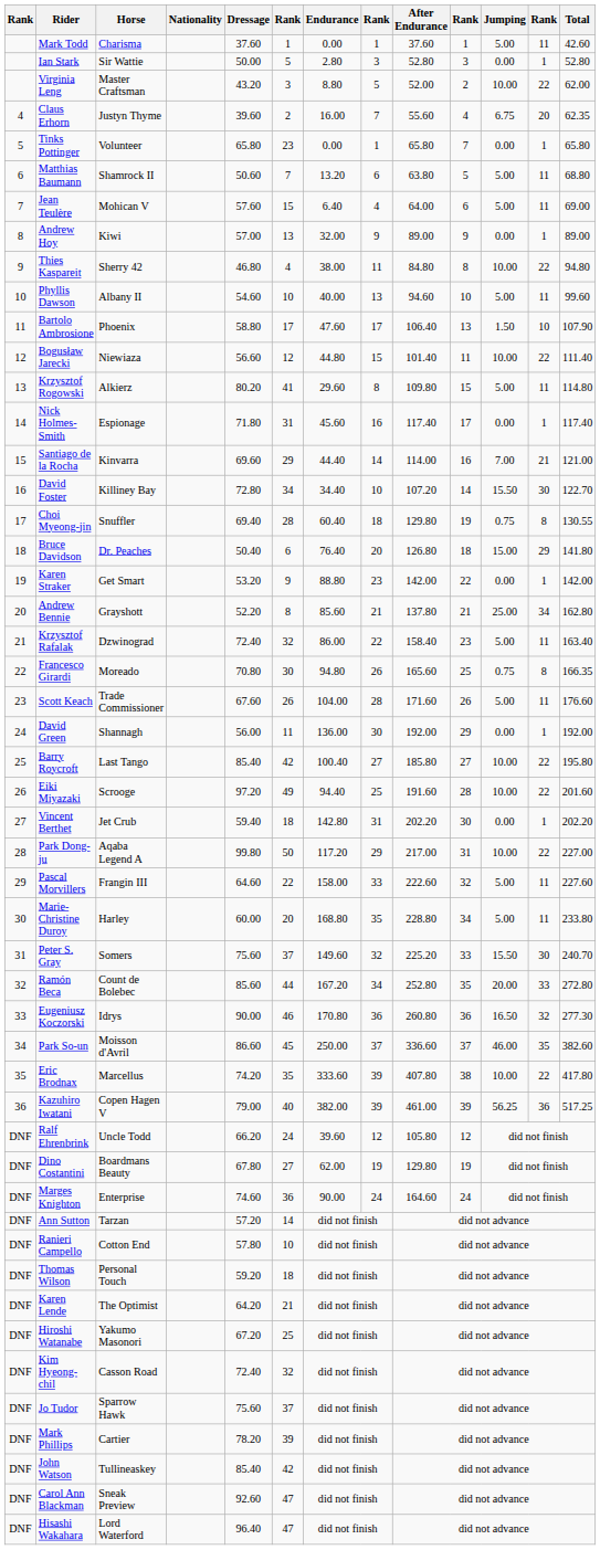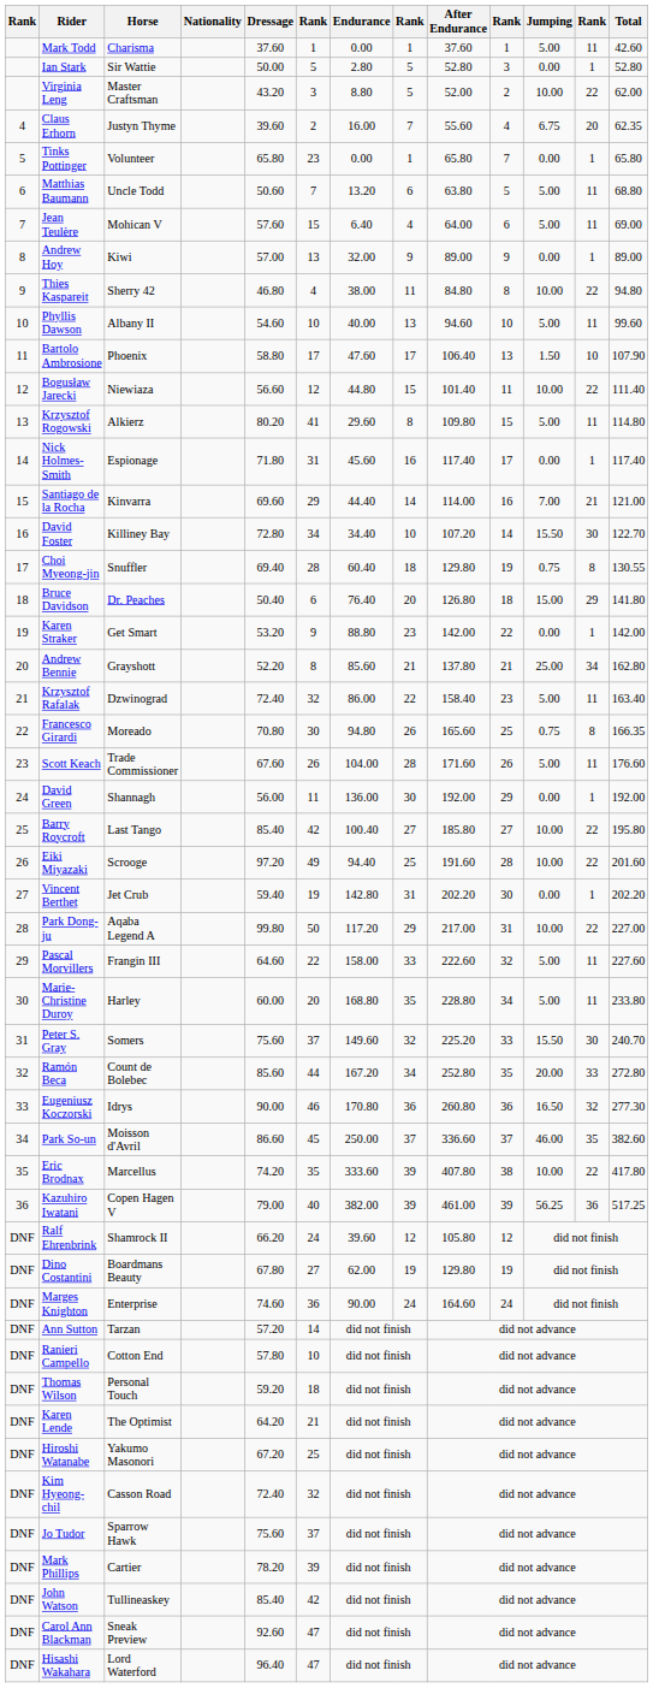 <table class="wikitable sortable" style="text-align:center">
 <tr>
 <th>Rank</th>
 <th>Rider</th>
 <th>Horse</th>
 <th>Nationality</th>
 <th>Dressage</th>
 <th>Rank</th>
 <th>Endurance</th>
 <th>Rank</th>
 <th>After Endurance</th>
 <th>Rank</th>
 <th>Jumping</th>
 <th>Rank</th>
 <th>Total</th>
 </tr>
 <tr>
 <td></td>
 <td align=left><a href='#'>Mark Todd</a></td>
 <td align=left><a href='#'>Charisma</a></td>
 <td align=left></td>
 <td>37.60</td>
 <td>1</td>
 <td>0.00</td>
 <td>1</td>
 <td>37.60</td>
 <td>1</td>
 <td>5.00</td>
 <td>11</td>
 <td>42.60</td>
 </tr>
 <tr>
 <td></td>
 <td align=left><a href='#'>Ian Stark</a></td>
 <td align=left>Sir Wattie</td>
 <td align=left></td>
 <td>50.00</td>
 <td>5</td>
 <td>2.80</td>
-<td>3</td>
+<td>5</td>
 <td>52.80</td>
 <td>3</td>
 <td>0.00</td>
 <td>1</td>
 <td>52.80</td>
 </tr>
 <tr>
 <td></td>
 <td align=left><a href='#'>Virginia Leng</a></td>
 <td align=left>Master Craftsman</td>
 <td align=left></td>
 <td>43.20</td>
 <td>3</td>
 <td>8.80</td>
 <td>5</td>
 <td>52.00</td>
 <td>2</td>
 <td>10.00</td>
 <td>22</td>
 <td>62.00</td>
 </tr>
 <tr>
 <td>4</td>
 <td align=left><a href='#'>Claus Erhorn</a></td>
 <td align=left>Justyn Thyme</td>
 <td align=left></td>
 <td>39.60</td>
 <td>2</td>
 <td>16.00</td>
 <td>7</td>
 <td>55.60</td>
 <td>4</td>
 <td>6.75</td>
 <td>20</td>
 <td>62.35</td>
 </tr>
 <tr>
 <td>5</td>
 <td align=left><a href='#'>Tinks Pottinger</a></td>
 <td align=left>Volunteer</td>
 <td align=left></td>
 <td>65.80</td>
 <td>23</td>
 <td>0.00</td>
 <td>1</td>
 <td>65.80</td>
 <td>7</td>
 <td>0.00</td>
 <td>1</td>
 <td>65.80</td>
 </tr>
 <tr>
 <td>6</td>
 <td align=left><a href='#'>Matthias Baumann</a></td>
-<td align=left>Shamrock II</td>
+<td align=left>Uncle Todd</td>
 <td align=left></td>
 <td>50.60</td>
 <td>7</td>
 <td>13.20</td>
 <td>6</td>
 <td>63.80</td>
 <td>5</td>
 <td>5.00</td>
 <td>11</td>
 <td>68.80</td>
 </tr>
 <tr>
 <td>7</td>
 <td align=left><a href='#'>Jean Teulère</a></td>
 <td align=left>Mohican V</td>
 <td align=left></td>
 <td>57.60</td>
 <td>15</td>
 <td>6.40</td>
 <td>4</td>
 <td>64.00</td>
 <td>6</td>
 <td>5.00</td>
 <td>11</td>
 <td>69.00</td>
 </tr>
 <tr>
 <td>8</td>
 <td align=left><a href='#'>Andrew Hoy</a></td>
 <td align=left>Kiwi</td>
 <td align=left></td>
 <td>57.00</td>
 <td>13</td>
 <td>32.00</td>
 <td>9</td>
 <td>89.00</td>
 <td>9</td>
 <td>0.00</td>
 <td>1</td>
 <td>89.00</td>
 </tr>
 <tr>
 <td>9</td>
 <td align=left><a href='#'>Thies Kaspareit</a></td>
 <td align=left>Sherry 42</td>
 <td align=left></td>
 <td>46.80</td>
 <td>4</td>
 <td>38.00</td>
 <td>11</td>
 <td>84.80</td>
 <td>8</td>
 <td>10.00</td>
 <td>22</td>
 <td>94.80</td>
 </tr>
 <tr>
 <td>10</td>
 <td align=left><a href='#'>Phyllis Dawson</a></td>
 <td align=left>Albany II</td>
 <td align=left></td>
 <td>54.60</td>
 <td>10</td>
 <td>40.00</td>
 <td>13</td>
 <td>94.60</td>
 <td>10</td>
 <td>5.00</td>
 <td>11</td>
 <td>99.60</td>
 </tr>
 <tr>
 <td>11</td>
 <td align=left><a href='#'>Bartolo Ambrosione</a></td>
 <td align=left>Phoenix</td>
 <td align=left></td>
 <td>58.80</td>
 <td>17</td>
 <td>47.60</td>
 <td>17</td>
 <td>106.40</td>
 <td>13</td>
 <td>1.50</td>
 <td>10</td>
 <td>107.90</td>
 </tr>
 <tr>
 <td>12</td>
 <td align=left><a href='#'>Bogusław Jarecki</a></td>
 <td align=left>Niewiaza</td>
 <td align=left></td>
 <td>56.60</td>
 <td>12</td>
 <td>44.80</td>
 <td>15</td>
 <td>101.40</td>
 <td>11</td>
 <td>10.00</td>
 <td>22</td>
 <td>111.40</td>
 </tr>
 <tr>
 <td>13</td>
 <td align=left><a href='#'>Krzysztof Rogowski</a></td>
 <td align=left>Alkierz</td>
 <td align=left></td>
 <td>80.20</td>
 <td>41</td>
 <td>29.60</td>
 <td>8</td>
 <td>109.80</td>
 <td>15</td>
 <td>5.00</td>
 <td>11</td>
 <td>114.80</td>
 </tr>
 <tr>
 <td>14</td>
 <td align=left><a href='#'>Nick Holmes-Smith</a></td>
 <td align=left>Espionage</td>
 <td align=left></td>
 <td>71.80</td>
 <td>31</td>
 <td>45.60</td>
 <td>16</td>
 <td>117.40</td>
 <td>17</td>
 <td>0.00</td>
 <td>1</td>
 <td>117.40</td>
 </tr>
 <tr>
 <td>15</td>
 <td align=left><a href='#'>Santiago de la Rocha</a></td>
 <td align=left>Kinvarra</td>
 <td align=left></td>
 <td>69.60</td>
 <td>29</td>
 <td>44.40</td>
 <td>14</td>
 <td>114.00</td>
 <td>16</td>
 <td>7.00</td>
 <td>21</td>
 <td>121.00</td>
 </tr>
 <tr>
 <td>16</td>
 <td align=left><a href='#'>David Foster</a></td>
 <td align=left>Killiney Bay</td>
 <td align=left></td>
 <td>72.80</td>
 <td>34</td>
 <td>34.40</td>
 <td>10</td>
 <td>107.20</td>
 <td>14</td>
 <td>15.50</td>
 <td>30</td>
 <td>122.70</td>
 </tr>
 <tr>
 <td>17</td>
 <td align=left><a href='#'>Choi Myeong-jin</a></td>
 <td align=left>Snuffler</td>
 <td align=left></td>
 <td>69.40</td>
 <td>28</td>
 <td>60.40</td>
 <td>18</td>
 <td>129.80</td>
 <td>19</td>
 <td>0.75</td>
 <td>8</td>
 <td>130.55</td>
 </tr>
 <tr>
 <td>18</td>
 <td align=left><a href='#'>Bruce Davidson</a></td>
 <td align=left><a href='#'>Dr. Peaches</a></td>
 <td align=left></td>
 <td>50.40</td>
 <td>6</td>
 <td>76.40</td>
 <td>20</td>
 <td>126.80</td>
 <td>18</td>
 <td>15.00</td>
 <td>29</td>
 <td>141.80</td>
 </tr>
 <tr>
 <td>19</td>
 <td align=left><a href='#'>Karen Straker</a></td>
 <td align=left>Get Smart</td>
 <td align=left></td>
 <td>53.20</td>
 <td>9</td>
 <td>88.80</td>
 <td>23</td>
 <td>142.00</td>
 <td>22</td>
 <td>0.00</td>
 <td>1</td>
 <td>142.00</td>
 </tr>
 <tr>
 <td>20</td>
 <td align=left><a href='#'>Andrew Bennie</a></td>
 <td align=left>Grayshott</td>
 <td align=left></td>
 <td>52.20</td>
 <td>8</td>
 <td>85.60</td>
 <td>21</td>
 <td>137.80</td>
 <td>21</td>
 <td>25.00</td>
 <td>34</td>
 <td>162.80</td>
 </tr>
 <tr>
 <td>21</td>
 <td align=left><a href='#'>Krzysztof Rafalak</a></td>
 <td align=left>Dzwinograd</td>
 <td align=left></td>
 <td>72.40</td>
 <td>32</td>
 <td>86.00</td>
 <td>22</td>
 <td>158.40</td>
 <td>23</td>
 <td>5.00</td>
 <td>11</td>
 <td>163.40</td>
 </tr>
 <tr>
 <td>22</td>
 <td align=left><a href='#'>Francesco Girardi</a></td>
 <td align=left>Moreado</td>
 <td align=left></td>
 <td>70.80</td>
 <td>30</td>
 <td>94.80</td>
 <td>26</td>
 <td>165.60</td>
 <td>25</td>
 <td>0.75</td>
 <td>8</td>
 <td>166.35</td>
 </tr>
 <tr>
 <td>23</td>
 <td align=left><a href='#'>Scott Keach</a></td>
 <td align=left>Trade Commissioner</td>
 <td align=left></td>
 <td>67.60</td>
 <td>26</td>
 <td>104.00</td>
 <td>28</td>
 <td>171.60</td>
 <td>26</td>
 <td>5.00</td>
 <td>11</td>
 <td>176.60</td>
 </tr>
 <tr>
 <td>24</td>
 <td align=left><a href='#'>David Green</a></td>
 <td align=left>Shannagh</td>
 <td align=left></td>
 <td>56.00</td>
 <td>11</td>
 <td>136.00</td>
 <td>30</td>
 <td>192.00</td>
 <td>29</td>
 <td>0.00</td>
 <td>1</td>
 <td>192.00</td>
 </tr>
 <tr>
 <td>25</td>
 <td align=left><a href='#'>Barry Roycroft</a></td>
 <td align=left>Last Tango</td>
 <td align=left></td>
 <td>85.40</td>
 <td>42</td>
 <td>100.40</td>
 <td>27</td>
 <td>185.80</td>
 <td>27</td>
 <td>10.00</td>
 <td>22</td>
 <td>195.80</td>
 </tr>
 <tr>
 <td>26</td>
 <td align=left><a href='#'>Eiki Miyazaki</a></td>
 <td align=left>Scrooge</td>
 <td align=left></td>
 <td>97.20</td>
 <td>49</td>
 <td>94.40</td>
 <td>25</td>
 <td>191.60</td>
 <td>28</td>
 <td>10.00</td>
 <td>22</td>
 <td>201.60</td>
 </tr>
 <tr>
 <td>27</td>
 <td align=left><a href='#'>Vincent Berthet</a></td>
 <td align=left>Jet Crub</td>
 <td align=left></td>
 <td>59.40</td>
-<td>18</td>
+<td>19</td>
 <td>142.80</td>
 <td>31</td>
 <td>202.20</td>
 <td>30</td>
 <td>0.00</td>
 <td>1</td>
 <td>202.20</td>
 </tr>
 <tr>
 <td>28</td>
 <td align=left><a href='#'>Park Dong-ju</a></td>
 <td align=left>Aqaba Legend A</td>
 <td align=left></td>
 <td>99.80</td>
 <td>50</td>
 <td>117.20</td>
 <td>29</td>
 <td>217.00</td>
 <td>31</td>
 <td>10.00</td>
 <td>22</td>
 <td>227.00</td>
 </tr>
 <tr>
 <td>29</td>
 <td align=left><a href='#'>Pascal Morvillers</a></td>
 <td align=left>Frangin III</td>
 <td align=left></td>
 <td>64.60</td>
 <td>22</td>
 <td>158.00</td>
 <td>33</td>
 <td>222.60</td>
 <td>32</td>
 <td>5.00</td>
 <td>11</td>
 <td>227.60</td>
 </tr>
 <tr>
 <td>30</td>
 <td align=left><a href='#'>Marie-Christine Duroy</a></td>
 <td align=left>Harley</td>
 <td align=left></td>
 <td>60.00</td>
 <td>20</td>
 <td>168.80</td>
 <td>35</td>
 <td>228.80</td>
 <td>34</td>
 <td>5.00</td>
 <td>11</td>
 <td>233.80</td>
 </tr>
 <tr>
 <td>31</td>
 <td align=left><a href='#'>Peter S. Gray</a></td>
 <td align=left>Somers</td>
 <td align=left></td>
 <td>75.60</td>
 <td>37</td>
 <td>149.60</td>
 <td>32</td>
 <td>225.20</td>
 <td>33</td>
 <td>15.50</td>
 <td>30</td>
 <td>240.70</td>
 </tr>
 <tr>
 <td>32</td>
 <td align=left><a href='#'>Ramón Beca</a></td>
 <td align=left>Count de Bolebec</td>
 <td align=left></td>
 <td>85.60</td>
 <td>44</td>
 <td>167.20</td>
 <td>34</td>
 <td>252.80</td>
 <td>35</td>
 <td>20.00</td>
 <td>33</td>
 <td>272.80</td>
 </tr>
 <tr>
 <td>33</td>
 <td align=left><a href='#'>Eugeniusz Koczorski</a></td>
 <td align=left>Idrys</td>
 <td align=left></td>
 <td>90.00</td>
 <td>46</td>
 <td>170.80</td>
 <td>36</td>
 <td>260.80</td>
 <td>36</td>
 <td>16.50</td>
 <td>32</td>
 <td>277.30</td>
 </tr>
 <tr>
 <td>34</td>
 <td align=left><a href='#'>Park So-un</a></td>
 <td align=left>Moisson d'Avril</td>
 <td align=left></td>
 <td>86.60</td>
 <td>45</td>
 <td>250.00</td>
 <td>37</td>
 <td>336.60</td>
 <td>37</td>
 <td>46.00</td>
 <td>35</td>
 <td>382.60</td>
 </tr>
 <tr>
 <td>35</td>
 <td align=left><a href='#'>Eric Brodnax</a></td>
 <td align=left>Marcellus</td>
 <td align=left></td>
 <td>74.20</td>
 <td>35</td>
 <td>333.60</td>
 <td>39</td>
 <td>407.80</td>
 <td>38</td>
 <td>10.00</td>
 <td>22</td>
 <td>417.80</td>
 </tr>
 <tr>
 <td>36</td>
 <td align=left><a href='#'>Kazuhiro Iwatani</a></td>
 <td align=left>Copen Hagen V</td>
 <td align=left></td>
 <td>79.00</td>
 <td>40</td>
 <td>382.00</td>
 <td>39</td>
 <td>461.00</td>
 <td>39</td>
 <td>56.25</td>
 <td>36</td>
 <td>517.25</td>
 </tr>
 <tr>
 <td>DNF</td>
 <td align=left><a href='#'>Ralf Ehrenbrink</a></td>
-<td align=left>Uncle Todd</td>
+<td align=left>Shamrock II</td>
 <td align=left></td>
 <td>66.20</td>
 <td>24</td>
 <td>39.60</td>
 <td>12</td>
 <td>105.80</td>
 <td>12</td>
 <td colspan=3>did not finish</td>
 </tr>
 <tr>
 <td>DNF</td>
 <td align=left><a href='#'>Dino Costantini</a></td>
 <td align=left>Boardmans Beauty</td>
 <td align=left></td>
 <td>67.80</td>
 <td>27</td>
 <td>62.00</td>
 <td>19</td>
 <td>129.80</td>
 <td>19</td>
 <td colspan=3>did not finish</td>
 </tr>
 <tr>
 <td>DNF</td>
 <td align=left><a href='#'>Marges Knighton</a></td>
 <td align=left>Enterprise</td>
 <td align=left></td>
 <td>74.60</td>
 <td>36</td>
 <td>90.00</td>
 <td>24</td>
 <td>164.60</td>
 <td>24</td>
 <td colspan=3>did not finish</td>
 </tr>
 <tr>
 <td>DNF</td>
 <td align=left><a href='#'>Ann Sutton</a></td>
 <td align=left>Tarzan</td>
 <td align=left></td>
 <td>57.20</td>
 <td>14</td>
 <td colspan=2>did not finish</td>
 <td colspan=5>did not advance</td>
 </tr>
 <tr>
 <td>DNF</td>
 <td align=left><a href='#'>Ranieri Campello</a></td>
 <td align=left>Cotton End</td>
 <td align=left></td>
 <td>57.80</td>
 <td>10</td>
 <td colspan=2>did not finish</td>
 <td colspan=5>did not advance</td>
 </tr>
 <tr>
 <td>DNF</td>
 <td align=left><a href='#'>Thomas Wilson</a></td>
 <td align=left>Personal Touch</td>
 <td align=left></td>
 <td>59.20</td>
 <td>18</td>
 <td colspan=2>did not finish</td>
 <td colspan=5>did not advance</td>
 </tr>
 <tr>
 <td>DNF</td>
 <td align=left><a href='#'>Karen Lende</a></td>
 <td align=left>The Optimist</td>
 <td align=left></td>
 <td>64.20</td>
 <td>21</td>
 <td colspan=2>did not finish</td>
 <td colspan=5>did not advance</td>
 </tr>
 <tr>
 <td>DNF</td>
 <td align=left><a href='#'>Hiroshi Watanabe</a></td>
 <td align=left>Yakumo Masonori</td>
 <td align=left></td>
 <td>67.20</td>
 <td>25</td>
 <td colspan=2>did not finish</td>
 <td colspan=5>did not advance</td>
 </tr>
 <tr>
 <td>DNF</td>
 <td align=left><a href='#'>Kim Hyeong-chil</a></td>
 <td align=left>Casson Road</td>
 <td align=left></td>
 <td>72.40</td>
 <td>32</td>
 <td colspan=2>did not finish</td>
 <td colspan=5>did not advance</td>
 </tr>
 <tr>
 <td>DNF</td>
 <td align=left><a href='#'>Jo Tudor</a></td>
 <td align=left>Sparrow Hawk</td>
 <td align=left></td>
 <td>75.60</td>
 <td>37</td>
 <td colspan=2>did not finish</td>
 <td colspan=5>did not advance</td>
 </tr>
 <tr>
 <td>DNF</td>
 <td align=left><a href='#'>Mark Phillips</a></td>
 <td align=left>Cartier</td>
 <td align=left></td>
 <td>78.20</td>
 <td>39</td>
 <td colspan=2>did not finish</td>
 <td colspan=5>did not advance</td>
 </tr>
 <tr>
 <td>DNF</td>
 <td align=left><a href='#'>John Watson</a></td>
 <td align=left>Tullineaskey</td>
 <td align=left></td>
 <td>85.40</td>
 <td>42</td>
 <td colspan=2>did not finish</td>
 <td colspan=5>did not advance</td>
 </tr>
 <tr>
 <td>DNF</td>
 <td align=left><a href='#'>Carol Ann Blackman</a></td>
 <td align=left>Sneak Preview</td>
 <td align=left></td>
 <td>92.60</td>
 <td>47</td>
 <td colspan=2>did not finish</td>
 <td colspan=5>did not advance</td>
 </tr>
 <tr>
 <td>DNF</td>
 <td align=left><a href='#'>Hisashi Wakahara</a></td>
 <td align=left>Lord Waterford</td>
 <td align=left></td>
 <td>96.40</td>
 <td>47</td>
 <td colspan=2>did not finish</td>
 <td colspan=5>did not advance</td>
 </tr>
 </table>
